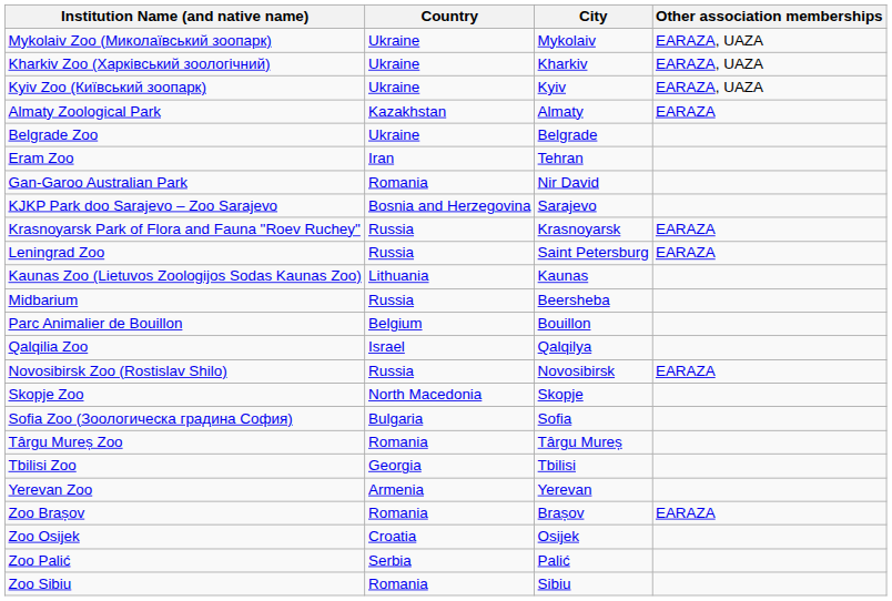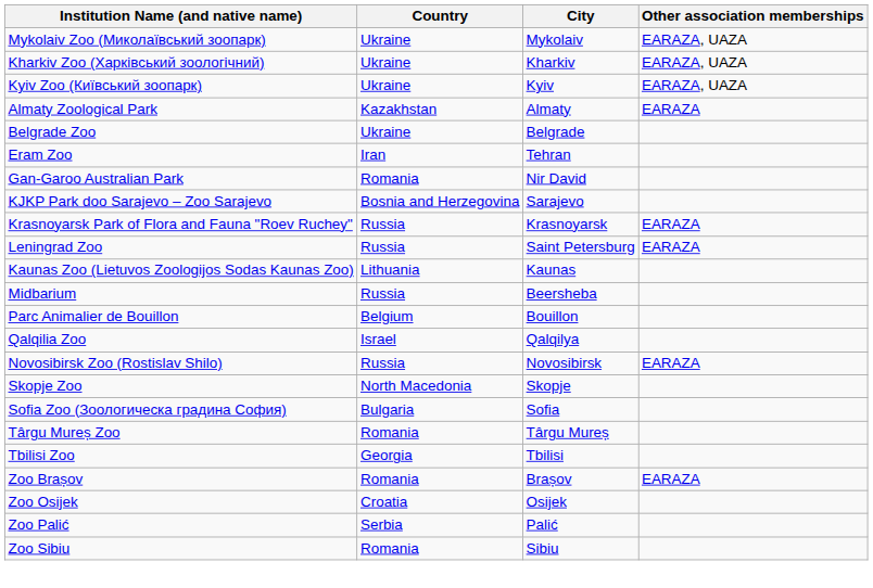 <table class="wikitable sortable mw-collapsible">
 <tr>
 <th>Institution Name (and native name)</th>
 <th>Country</th>
 <th>City</th>
 <th>Other association memberships</th>
 </tr>
 <tr>
 <td><a href='#'>Mykolaiv Zoo (Миколаївський зоопарк)</a></td>
 <td> <a href='#'>Ukraine</a></td>
 <td><a href='#'>Mykolaiv</a></td>
 <td><a href='#'>EARAZA</a>, UAZA</td>
 </tr>
 <tr>
 <td><a href='#'>Kharkiv Zoo (Харківський зоологічний)</a></td>
 <td> <a href='#'>Ukraine</a></td>
 <td><a href='#'>Kharkiv</a></td>
 <td><a href='#'>EARAZA</a>, UAZA</td>
 </tr>
 <tr>
 <td><a href='#'>Kyiv Zoo (Київський зоопарк)</a></td>
 <td> <a href='#'>Ukraine</a></td>
 <td><a href='#'>Kyiv</a></td>
 <td><a href='#'>EARAZA</a>, UAZA</td>
 </tr>
 <tr>
 <td><a href='#'>Almaty Zoological Park</a></td>
 <td> <a href='#'>Kazakhstan</a></td>
 <td><a href='#'>Almaty</a></td>
 <td><a href='#'>EARAZA</a></td>
 </tr>
 <tr>
 <td><a href='#'>Belgrade Zoo</a></td>
 <td> <a href='#'>Ukraine</a></td>
 <td><a href='#'>Belgrade</a></td>
 <td></td>
 </tr>
 <tr>
 <td><a href='#'>Eram Zoo</a></td>
 <td> <a href='#'>Iran</a></td>
 <td><a href='#'>Tehran</a></td>
 <td></td>
 </tr>
 <tr>
 <td><a href='#'>Gan-Garoo Australian Park</a></td>
 <td> <a href='#'>Romania</a></td>
 <td><a href='#'>Nir David</a></td>
 <td></td>
 </tr>
 <tr>
 <td><a href='#'>KJKP Park doo Sarajevo – Zoo Sarajevo</a></td>
 <td> <a href='#'>Bosnia and Herzegovina</a></td>
 <td><a href='#'>Sarajevo</a></td>
 <td></td>
 </tr>
 <tr>
 <td><a href='#'>Krasnoyarsk Park of Flora and Fauna "Roev Ruchey"</a></td>
 <td> <a href='#'>Russia</a></td>
 <td><a href='#'>Krasnoyarsk</a></td>
 <td><a href='#'>EARAZA</a></td>
 </tr>
 <tr>
 <td><a href='#'>Leningrad Zoo</a></td>
 <td> <a href='#'>Russia</a></td>
 <td><a href='#'>Saint Petersburg</a></td>
 <td><a href='#'>EARAZA</a></td>
 </tr>
 <tr>
 <td><a href='#'>Kaunas Zoo (Lietuvos Zoologijos Sodas Kaunas Zoo)</a></td>
 <td> <a href='#'>Lithuania</a></td>
 <td><a href='#'>Kaunas</a></td>
 <td></td>
 </tr>
 <tr>
 <td><a href='#'>Midbarium</a></td>
 <td> <a href='#'>Russia</a></td>
 <td><a href='#'>Beersheba</a></td>
 <td></td>
 </tr>
 <tr>
 <td><a href='#'>Parc Animalier de Bouillon</a></td>
 <td> <a href='#'>Belgium</a></td>
 <td><a href='#'>Bouillon</a></td>
 <td></td>
 </tr>
 <tr>
 <td><a href='#'>Qalqilia Zoo</a></td>
 <td> <a href='#'>Israel</a></td>
 <td><a href='#'>Qalqilya</a></td>
 <td></td>
 </tr>
 <tr>
 <td><a href='#'>Novosibirsk Zoo (Rostislav Shilo)</a></td>
 <td> <a href='#'>Russia</a></td>
 <td><a href='#'>Novosibirsk</a></td>
 <td><a href='#'>EARAZA</a></td>
 </tr>
 <tr>
 <td><a href='#'>Skopje Zoo</a></td>
 <td> <a href='#'>North Macedonia</a></td>
 <td><a href='#'>Skopje</a></td>
 <td></td>
 </tr>
 <tr>
 <td><a href='#'>Sofia Zoo (Зоологическа градина София)</a></td>
 <td> <a href='#'>Bulgaria</a></td>
 <td><a href='#'>Sofia</a></td>
 <td></td>
 </tr>
 <tr>
 <td><a href='#'>Târgu Mureș Zoo</a></td>
 <td> <a href='#'>Romania</a></td>
 <td><a href='#'>Târgu Mureș</a></td>
 <td></td>
 </tr>
 <tr>
 <td><a href='#'>Tbilisi Zoo</a></td>
 <td> <a href='#'>Georgia</a></td>
 <td><a href='#'>Tbilisi</a></td>
 <td></td>
 </tr>
 <tr>
-<td><a href='#'>Yerevan Zoo</a></td>
-<td> <a href='#'>Armenia</a></td>
-<td><a href='#'>Yerevan</a></td>
-<td></td>
-</tr>
-<tr>
 <td><a href='#'>Zoo Brașov</a></td>
 <td> <a href='#'>Romania</a></td>
 <td><a href='#'>Brașov</a></td>
 <td><a href='#'>EARAZA</a></td>
 </tr>
 <tr>
 <td><a href='#'>Zoo Osijek</a></td>
 <td> <a href='#'>Croatia</a></td>
 <td><a href='#'>Osijek</a></td>
 <td></td>
 </tr>
 <tr>
 <td><a href='#'>Zoo Palić</a></td>
 <td> <a href='#'>Serbia</a></td>
 <td><a href='#'>Palić</a></td>
 <td></td>
 </tr>
 <tr>
 <td><a href='#'>Zoo Sibiu</a></td>
 <td> <a href='#'>Romania</a></td>
 <td><a href='#'>Sibiu</a></td>
 <td></td>
 </tr>
 </table>
